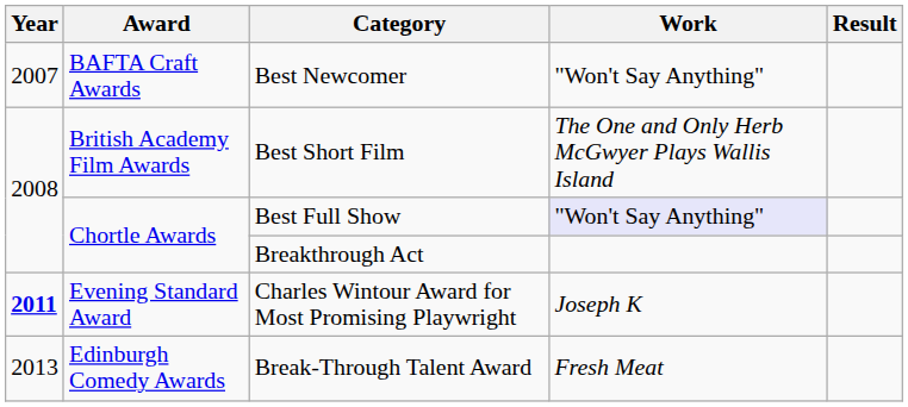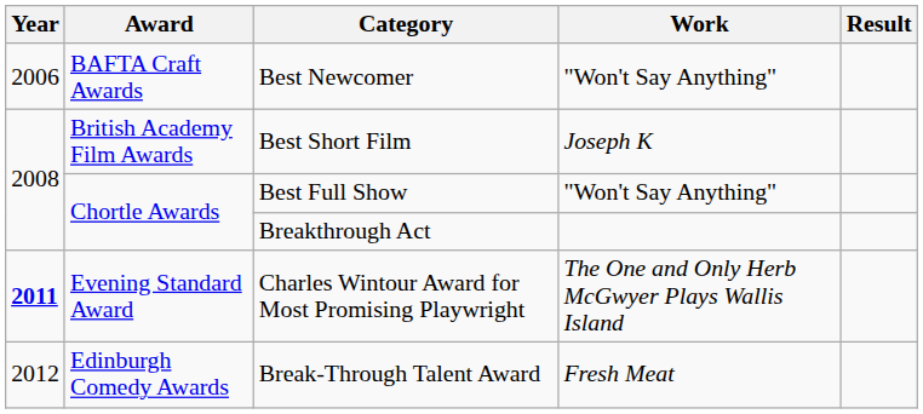 <table class="wikitable">
 <tr>
 <th>Year</th>
 <th>Award</th>
 <th>Category</th>
 <th>Work</th>
 <th>Result</th>
 </tr>
 <tr>
-<td>2007</td>
+<td>2006</td>
 <td><a href='#'>BAFTA Craft Awards</a></td>
 <td>Best Newcomer</td>
 <td>"Won't Say Anything"</td>
 <td></td>
 </tr>
 <tr>
 <td rowspan="3">2008</td>
 <td><a href='#'>British Academy Film Awards</a></td>
 <td>Best Short Film</td>
-<td><em>The One and Only Herb McGwyer Plays Wallis Island</em></td>
+<td><em>Joseph K</em></td>
 <td></td>
 </tr>
 <tr>
 <td rowspan="2"><a href='#'>Chortle Awards</a></td>
 <td>Best Full Show</td>
-<td style="background: lavender;">"Won't Say Anything"</td>
+<td>"Won't Say Anything"</td>
 <td></td>
 </tr>
 <tr>
 <td>Breakthrough Act</td>
 <td></td>
 <td></td>
 </tr>
 <tr>
 <td><strong><a href='#'>2011</a></strong></td>
 <td><a href='#'>Evening Standard Award</a></td>
 <td>Charles Wintour Award for Most Promising Playwright</td>
-<td><em>Joseph K</em></td>
+<td><em>The One and Only Herb McGwyer Plays Wallis Island</em></td>
 <td></td>
 </tr>
 <tr>
-<td>2013</td>
+<td>2012</td>
 <td><a href='#'>Edinburgh Comedy Awards</a></td>
 <td>Break-Through Talent Award</td>
 <td><em>Fresh Meat</em></td>
 <td></td>
 </tr>
 </table>
